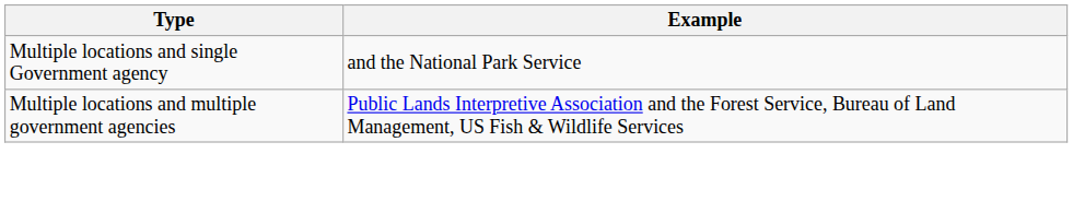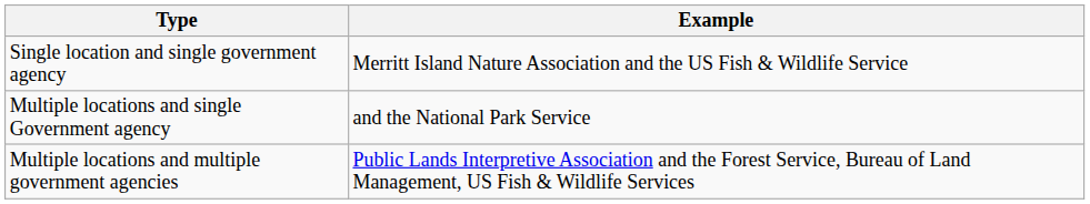 <table class="wikitable">
 <tr>
 <th>Type</th>
 <th>Example</th>
+</tr>
+<tr>
+<td>Single location and single government agency</td>
+<td>Merritt Island Nature Association and the US Fish & Wildlife Service</td>
 </tr>
 <tr>
 <td>Multiple locations and single Government agency</td>
 <td> and the National Park Service</td>
 </tr>
 <tr>
 <td>Multiple locations and multiple government agencies</td>
 <td><a href='#'>Public Lands Interpretive Association</a> and the Forest Service, Bureau of Land Management, US Fish & Wildlife Services</td>
 </tr>
 </table>
